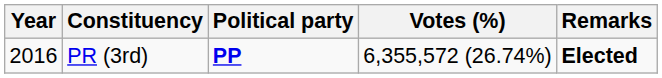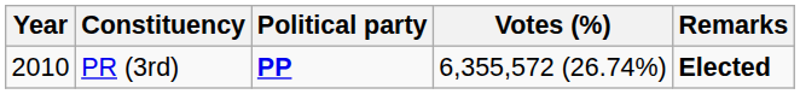 <table class="wikitable">
 <tr>
 <th>Year</th>
 <th>Constituency</th>
 <th>Political party</th>
 <th>Votes (%)</th>
 <th>Remarks</th>
 </tr>
 <tr>
-<td>2016</td>
+<td>2010</td>
 <td><a href='#'>PR</a> (3rd)</td>
 <td><strong><a href='#'>PP</a></strong></td>
 <td>6,355,572 (26.74%)</td>
 <td><strong>Elected</strong></td>
 </tr>
 </table>
